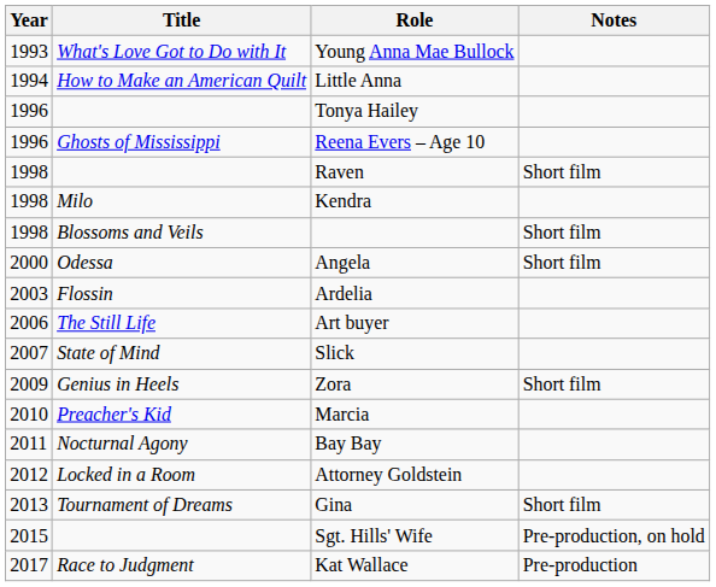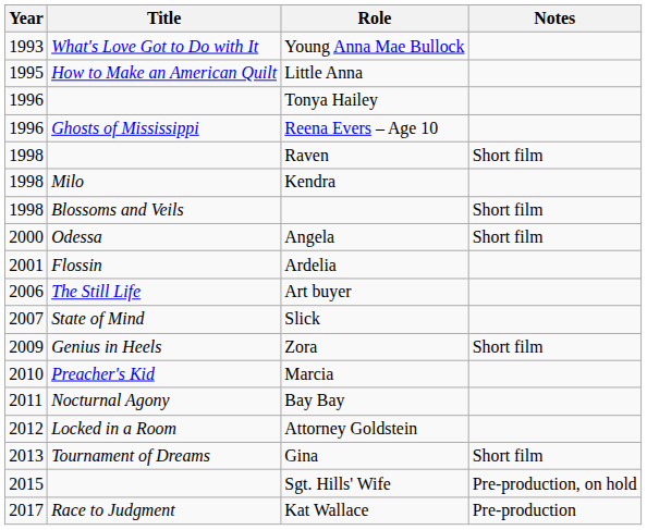 <table class="wikitable sortable">
 <tr>
 <th>Year</th>
 <th>Title</th>
 <th>Role</th>
 <th class="unsortable">Notes</th>
 </tr>
 <tr>
 <td>1993</td>
 <td><em><a href='#'>What's Love Got to Do with It</a></em></td>
 <td>Young <a href='#'>Anna Mae Bullock</a></td>
 <td></td>
 </tr>
 <tr>
-<td>1994</td>
+<td>1995</td>
 <td><em><a href='#'>How to Make an American Quilt</a></em></td>
 <td>Little Anna</td>
 <td></td>
 </tr>
 <tr>
 <td>1996</td>
 <td><em></em></td>
 <td>Tonya Hailey</td>
 <td></td>
 </tr>
 <tr>
 <td>1996</td>
 <td><em><a href='#'>Ghosts of Mississippi</a></em></td>
 <td><a href='#'>Reena Evers</a> – Age 10</td>
 <td></td>
 </tr>
 <tr>
 <td>1998</td>
 <td><em></em></td>
 <td>Raven</td>
 <td>Short film</td>
 </tr>
 <tr>
 <td>1998</td>
 <td><em>Milo</em></td>
 <td>Kendra</td>
 <td></td>
 </tr>
 <tr>
 <td>1998</td>
 <td><em>Blossoms and Veils</em></td>
 <td></td>
 <td>Short film</td>
 </tr>
 <tr>
 <td>2000</td>
 <td><em>Odessa</em></td>
 <td>Angela</td>
 <td>Short film</td>
 </tr>
 <tr>
-<td>2003</td>
+<td>2001</td>
 <td><em>Flossin</em></td>
 <td>Ardelia</td>
 <td></td>
 </tr>
 <tr>
 <td>2006</td>
 <td><em><a href='#'>The Still Life</a></em></td>
 <td>Art buyer</td>
 <td></td>
 </tr>
 <tr>
 <td>2007</td>
 <td><em>State of Mind</em></td>
 <td>Slick</td>
 <td></td>
 </tr>
 <tr>
 <td>2009</td>
 <td><em>Genius in Heels</em></td>
 <td>Zora</td>
 <td>Short film</td>
 </tr>
 <tr>
 <td>2010</td>
 <td><em><a href='#'>Preacher's Kid</a></em></td>
 <td>Marcia</td>
 <td></td>
 </tr>
 <tr>
 <td>2011</td>
 <td><em>Nocturnal Agony</em></td>
 <td>Bay Bay</td>
 <td></td>
 </tr>
 <tr>
 <td>2012</td>
 <td><em>Locked in a Room</em></td>
 <td>Attorney Goldstein</td>
 <td></td>
 </tr>
 <tr>
 <td>2013</td>
 <td><em>Tournament of Dreams</em></td>
 <td>Gina</td>
 <td>Short film</td>
 </tr>
 <tr>
 <td>2015</td>
 <td><em></em></td>
 <td>Sgt. Hills' Wife</td>
 <td>Pre-production, on hold</td>
 </tr>
 <tr>
 <td>2017</td>
 <td><em>Race to Judgment</em></td>
 <td>Kat Wallace</td>
 <td>Pre-production</td>
 </tr>
 </table>
